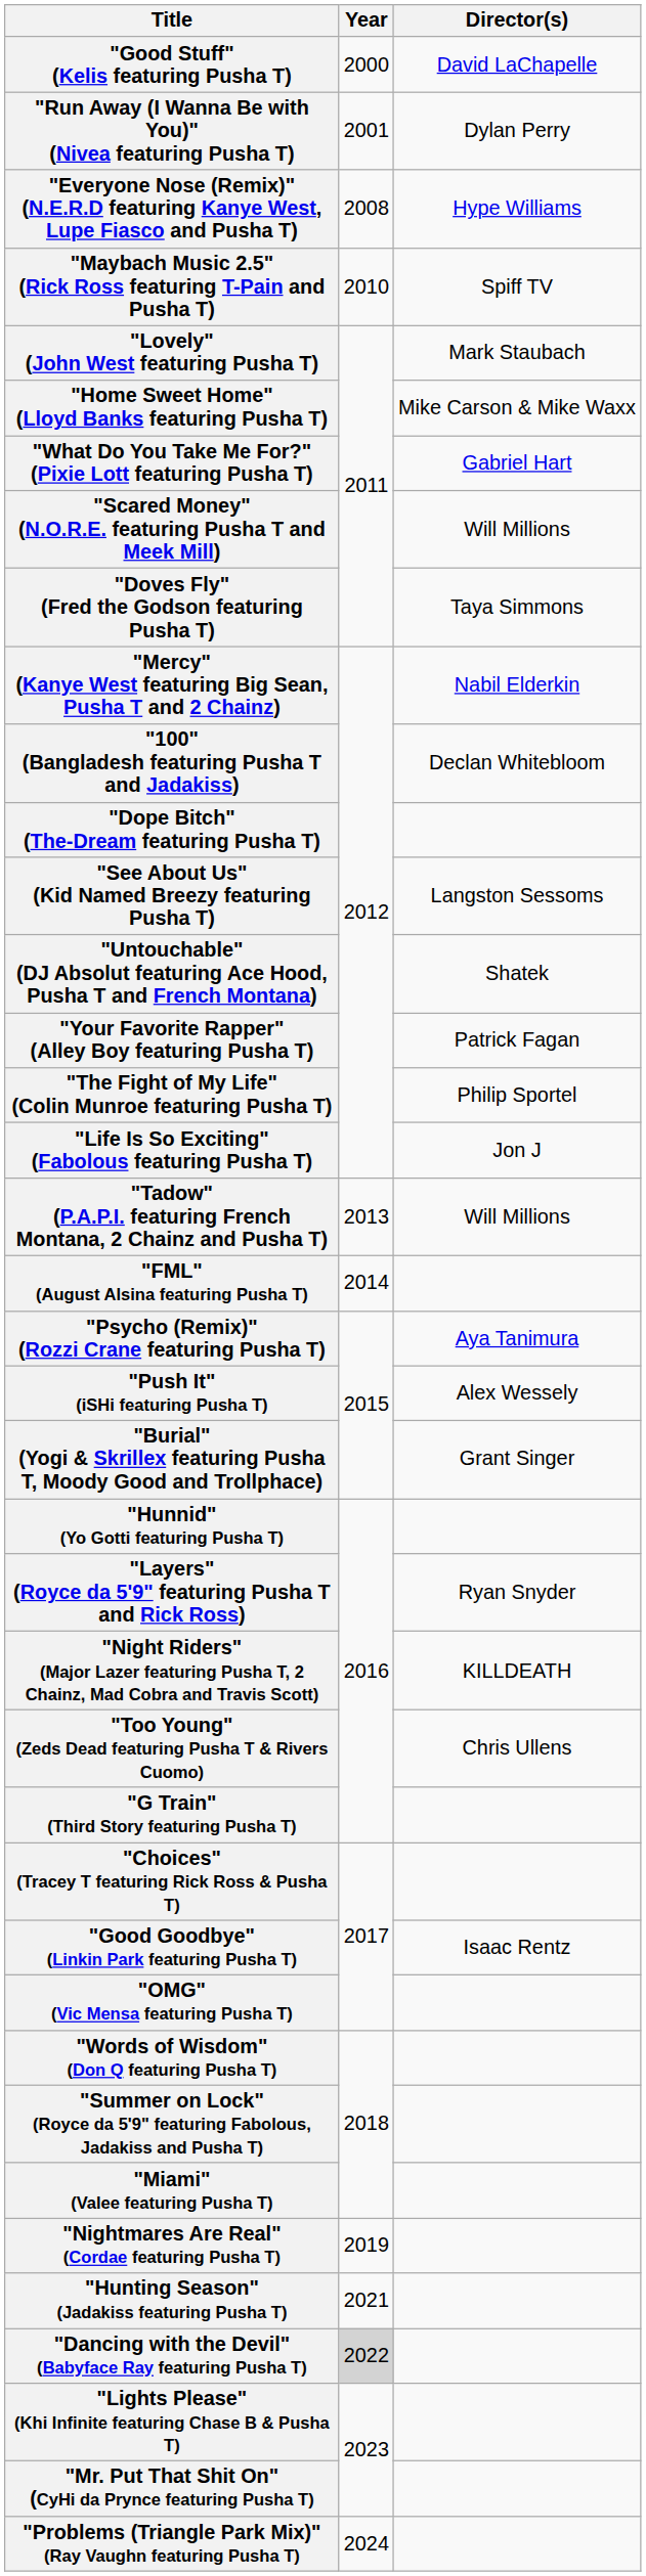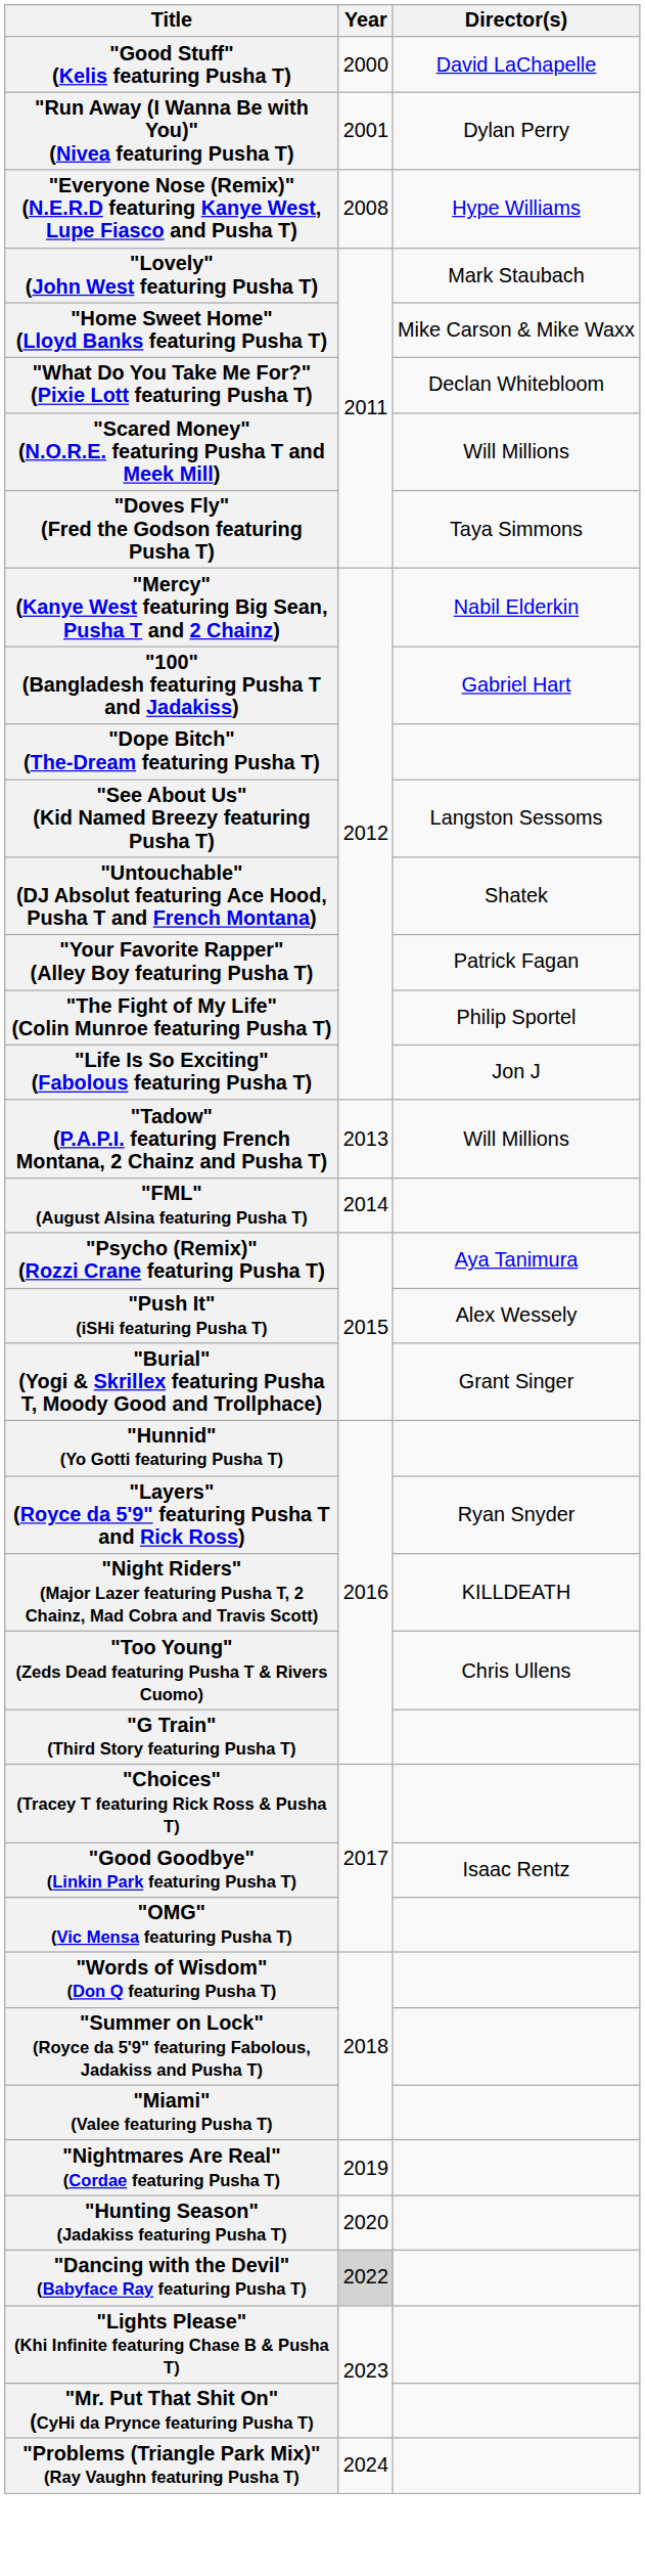 <table class="wikitable plainrowheaders" style="text-align:center;">
 <tr>
 <th scope="col" style="width:16em;">Title</th>
 <th scope="col">Year</th>
 <th scope="col">Director(s)</th>
 </tr>
 <tr>
 <th scope="row">"Good Stuff"<br><span>(<a href='#'>Kelis</a> featuring Pusha T)</span></th>
 <td>2000</td>
 <td><a href='#'>David LaChapelle</a></td>
 </tr>
 <tr>
 <th scope="row">"Run Away (I Wanna Be with You)"<br><span>(<a href='#'>Nivea</a> featuring Pusha T)</span></th>
 <td>2001</td>
 <td>Dylan Perry</td>
 </tr>
 <tr>
 <th scope="row">"Everyone Nose (Remix)"<br><span>(<a href='#'>N.E.R.D</a> featuring <a href='#'>Kanye West</a>, <a href='#'>Lupe Fiasco</a> and Pusha T)</span></th>
 <td>2008</td>
 <td><a href='#'>Hype Williams</a></td>
 </tr>
 <tr>
-<th scope="row">"Maybach Music 2.5"<br><span>(<a href='#'>Rick Ross</a> featuring <a href='#'>T-Pain</a> and Pusha T)</span></th>
-<td>2010</td>
-<td>Spiff TV</td>
-</tr>
-<tr>
 <th scope="row">"Lovely"<br><span>(<a href='#'>John West</a> featuring Pusha T)</span></th>
 <td rowspan="5">2011</td>
 <td>Mark Staubach</td>
 </tr>
 <tr>
 <th scope="row">"Home Sweet Home"<br><span>(<a href='#'>Lloyd Banks</a> featuring Pusha T)</span></th>
 <td>Mike Carson & Mike Waxx</td>
 </tr>
 <tr>
 <th scope="row">"What Do You Take Me For?"<br><span>(<a href='#'>Pixie Lott</a> featuring Pusha T)</span></th>
-<td><a href='#'>Gabriel Hart</a></td>
+<td>Declan Whitebloom</td>
 </tr>
 <tr>
 <th scope="row">"Scared Money"<br><span>(<a href='#'>N.O.R.E.</a> featuring Pusha T and <a href='#'>Meek Mill</a>)</span></th>
 <td>Will Millions</td>
 </tr>
 <tr>
 <th scope="row">"Doves Fly"<br><span>(Fred the Godson featuring Pusha T)</span></th>
 <td>Taya Simmons</td>
 </tr>
 <tr>
 <th scope="row">"Mercy"<br><span>(<a href='#'>Kanye West</a> featuring Big Sean, <a href='#'>Pusha T</a> and <a href='#'>2 Chainz</a>)</span></th>
 <td rowspan="8">2012</td>
 <td><a href='#'>Nabil Elderkin</a></td>
 </tr>
 <tr>
 <th scope="row">"100"<br><span>(Bangladesh featuring Pusha T and <a href='#'>Jadakiss</a>)</span></th>
-<td>Declan Whitebloom</td>
+<td><a href='#'>Gabriel Hart</a></td>
 </tr>
 <tr>
 <th scope="row">"Dope Bitch"<br><span>(<a href='#'>The-Dream</a> featuring Pusha T)</span></th>
 <td></td>
 </tr>
 <tr>
 <th scope="row">"See About Us"<br><span>(Kid Named Breezy featuring Pusha T)</span></th>
 <td>Langston Sessoms</td>
 </tr>
 <tr>
 <th scope="row">"Untouchable"<br><span>(DJ Absolut featuring Ace Hood, Pusha T and <a href='#'>French Montana</a>)</span></th>
 <td>Shatek</td>
 </tr>
 <tr>
 <th scope="row">"Your Favorite Rapper"<br><span>(Alley Boy featuring Pusha T)</span></th>
 <td>Patrick Fagan</td>
 </tr>
 <tr>
 <th scope="row">"The Fight of My Life"<br><span>(Colin Munroe featuring Pusha T)</span></th>
 <td>Philip Sportel</td>
 </tr>
 <tr>
 <th scope="row">"Life Is So Exciting"<br><span>(<a href='#'>Fabolous</a> featuring Pusha T)</span></th>
 <td>Jon J</td>
 </tr>
 <tr>
 <th scope="row">"Tadow"<br><span>(<a href='#'>P.A.P.I.</a> featuring French Montana, 2 Chainz and Pusha T)</span></th>
 <td>2013</td>
 <td>Will Millions</td>
 </tr>
 <tr>
 <th scope="row">"FML"<br><small>(August Alsina featuring Pusha T)</small></th>
 <td>2014</td>
 <td></td>
 </tr>
 <tr>
 <th scope="row">"Psycho (Remix)"<br><span>(<a href='#'>Rozzi Crane</a> featuring Pusha T)</span></th>
 <td rowspan="3">2015</td>
 <td><a href='#'>Aya Tanimura</a></td>
 </tr>
 <tr>
 <th scope="row">"Push It"<br><small>(iSHi featuring Pusha T)</small></th>
 <td>Alex Wessely</td>
 </tr>
 <tr>
 <th scope="row">"Burial"<br><span>(Yogi & <a href='#'>Skrillex</a> featuring Pusha T, Moody Good and Trollphace)</span></th>
 <td>Grant Singer</td>
 </tr>
 <tr>
 <th scope="row">"Hunnid"<br><small>(Yo Gotti featuring Pusha T)</small></th>
 <td rowspan="5">2016</td>
 <td></td>
 </tr>
 <tr>
 <th scope="row">"Layers"<br><span>(<a href='#'>Royce da 5'9"</a> featuring Pusha T and <a href='#'>Rick Ross</a>)</span></th>
 <td>Ryan Snyder</td>
 </tr>
 <tr>
 <th scope="row">"Night Riders"<br><small>(Major Lazer featuring Pusha T, 2 Chainz, Mad Cobra and Travis Scott)</small></th>
 <td>KILLDEATH</td>
 </tr>
 <tr>
 <th scope="row">"Too Young"<br><small>(Zeds Dead featuring Pusha T & Rivers Cuomo)</small></th>
 <td>Chris Ullens</td>
 </tr>
 <tr>
 <th scope="row">"G Train"<br><small>(Third Story featuring Pusha T)</small></th>
 <td></td>
 </tr>
 <tr>
 <th scope="row">"Choices"<br><small>(Tracey T featuring Rick Ross & Pusha T)</small></th>
 <td rowspan="3">2017</td>
 <td></td>
 </tr>
 <tr>
 <th scope="row">"Good Goodbye"<br><small>(<a href='#'>Linkin Park</a> featuring Pusha T)</small></th>
 <td>Isaac Rentz</td>
 </tr>
 <tr>
 <th scope="row">"OMG"<br><small>(<a href='#'>Vic Mensa</a> featuring Pusha T)</small></th>
 <td></td>
 </tr>
 <tr>
 <th scope="row">"Words of Wisdom"<br><small>(<a href='#'>Don Q</a> featuring Pusha T)</small></th>
 <td rowspan="3">2018</td>
 <td></td>
 </tr>
 <tr>
 <th scope="row">"Summer on Lock"<br><small>(Royce da 5'9" featuring Fabolous, Jadakiss and Pusha T)</small></th>
 <td></td>
 </tr>
 <tr>
 <th scope="row">"Miami"<br><small>(Valee featuring Pusha T)</small></th>
 <td></td>
 </tr>
 <tr>
 <th scope="row">"Nightmares Are Real"<br><small>(<a href='#'>Cordae</a> featuring Pusha T)</small></th>
 <td>2019</td>
 <td></td>
 </tr>
 <tr>
 <th scope="row">"Hunting Season"<br><small>(Jadakiss featuring Pusha T)</small></th>
-<td>2021</td>
+<td>2020</td>
 <td></td>
 </tr>
 <tr>
 <th scope="row">"Dancing with the Devil"<br><small>(<a href='#'>Babyface Ray</a> featuring Pusha T)</small></th>
 <td style="background: lightgrey;">2022</td>
 <td></td>
 </tr>
 <tr>
 <th scope="row">"Lights Please"<br><small>(Khi Infinite featuring Chase B & Pusha T)</small></th>
 <td rowspan="2">2023</td>
 <td></td>
 </tr>
 <tr>
 <th scope="row">"Mr. Put That Shit On"<br>(<small>CyHi da Prynce featuring Pusha T)</small></th>
 <td></td>
 </tr>
 <tr>
 <th scope="row">"Problems (Triangle Park Mix)"<br><small>(Ray Vaughn featuring Pusha T)</small></th>
 <td>2024</td>
 <td></td>
 </tr>
 </table>
